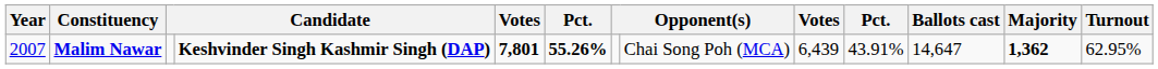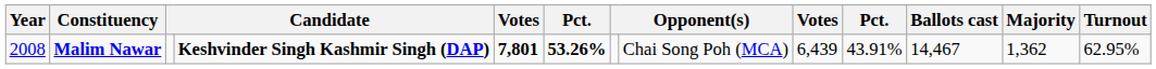 <table class="wikitable" style="margin:0.5em ; font-size:95%">
 <tr>
 <th>Year</th>
 <th>Constituency</th>
 <th colspan="2">Candidate</th>
 <th>Votes</th>
 <th>Pct.</th>
 <th colspan="2">Opponent(s)</th>
 <th>Votes</th>
 <th>Pct.</th>
 <th>Ballots cast</th>
 <th>Majority</th>
 <th>Turnout</th>
 </tr>
 <tr>
-<td><a href='#'>2007</a></td>
+<td><a href='#'>2008</a></td>
 <td><a href='#'><strong>Malim Nawar</strong></a></td>
 <td></td>
 <td><strong>Keshvinder Singh Kashmir Singh (<a href='#'>DAP</a>)</strong></td>
 <td><strong>7,801</strong></td>
-<td><strong>55.26%</strong></td>
+<td><strong>53.26%</strong></td>
 <td></td>
 <td>Chai Song Poh (<a href='#'>MCA</a>)</td>
 <td>6,439</td>
 <td>43.91%</td>
-<td>14,647</td>
-<td><strong>1,362</strong></td>
+<td>14,467</td>
+<td>1,362</td>
 <td>62.95%</td>
 </tr>
 </table>
